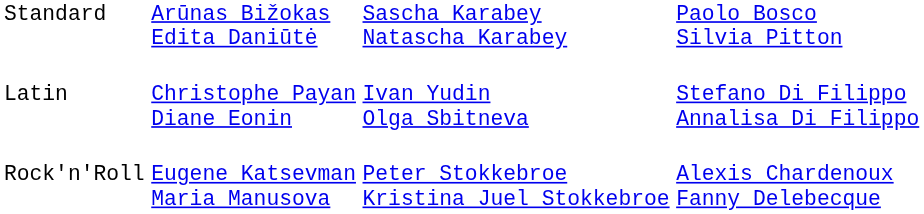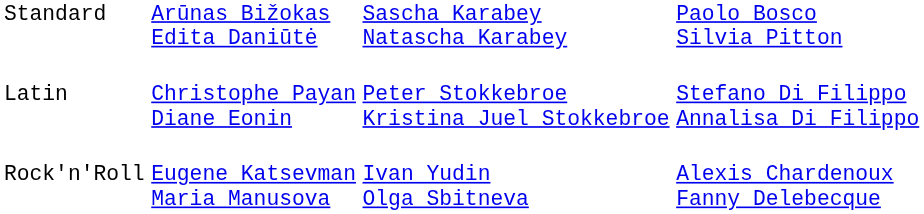 <table>
 <tr>
 <td>Standard<br></td>
 <td><br><a href='#'>Arūnas Bižokas</a><br><a href='#'>Edita Daniūtė</a></td>
 <td><br><a href='#'>Sascha Karabey</a><br><a href='#'>Natascha Karabey</a></td>
 <td><br><a href='#'>Paolo Bosco</a><br><a href='#'>Silvia Pitton</a></td>
 </tr>
 <tr>
 <td>Latin<br></td>
 <td><br><a href='#'>Christophe Payan</a><br><a href='#'>Diane Eonin</a></td>
-<td><br><a href='#'>Ivan Yudin</a><br><a href='#'>Olga Sbitneva</a></td>
+<td><br><a href='#'>Peter Stokkebroe</a><br><a href='#'>Kristina Juel Stokkebroe</a></td>
 <td><br><a href='#'>Stefano Di Filippo</a><br><a href='#'>Annalisa Di Filippo</a></td>
 </tr>
 <tr>
 <td>Rock'n'Roll<br></td>
 <td><br><a href='#'>Eugene Katsevman</a><br><a href='#'>Maria Manusova</a></td>
-<td><br><a href='#'>Peter Stokkebroe</a><br><a href='#'>Kristina Juel Stokkebroe</a></td>
+<td><br><a href='#'>Ivan Yudin</a><br><a href='#'>Olga Sbitneva</a></td>
 <td><br><a href='#'>Alexis Chardenoux</a><br><a href='#'>Fanny Delebecque</a></td>
 </tr>
 </table>
